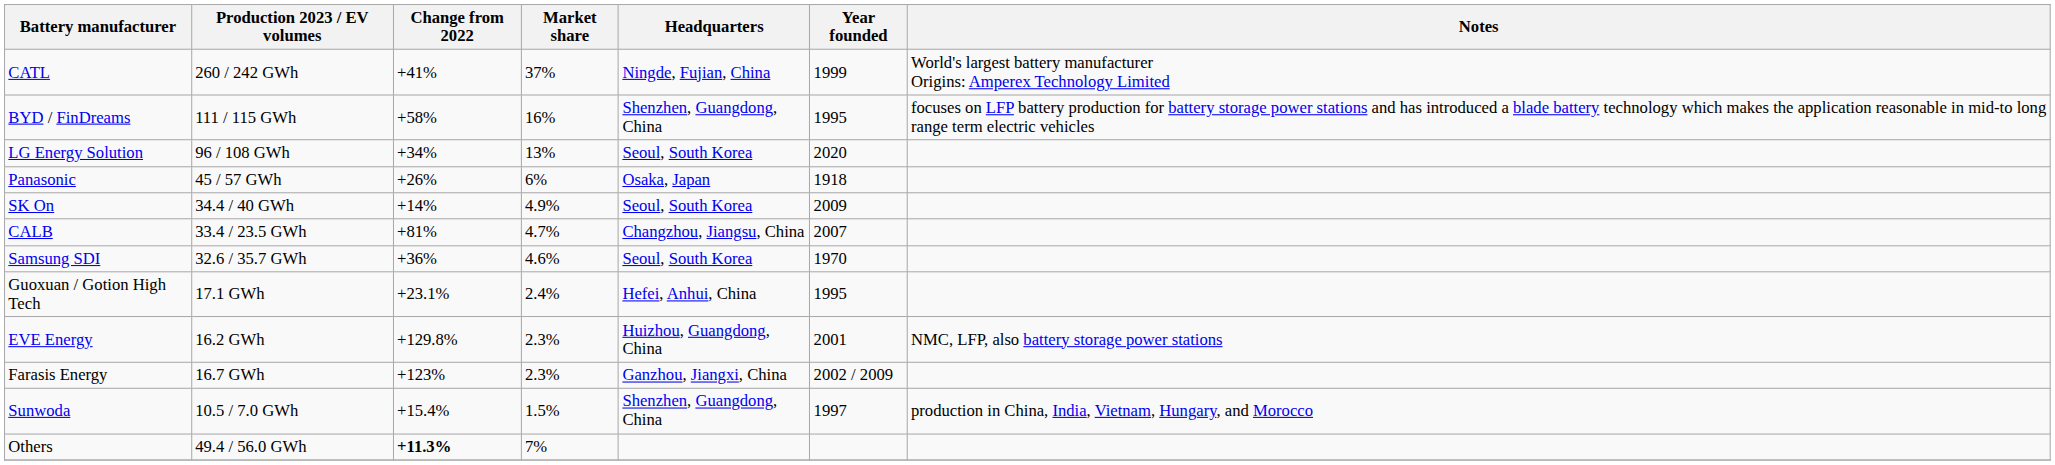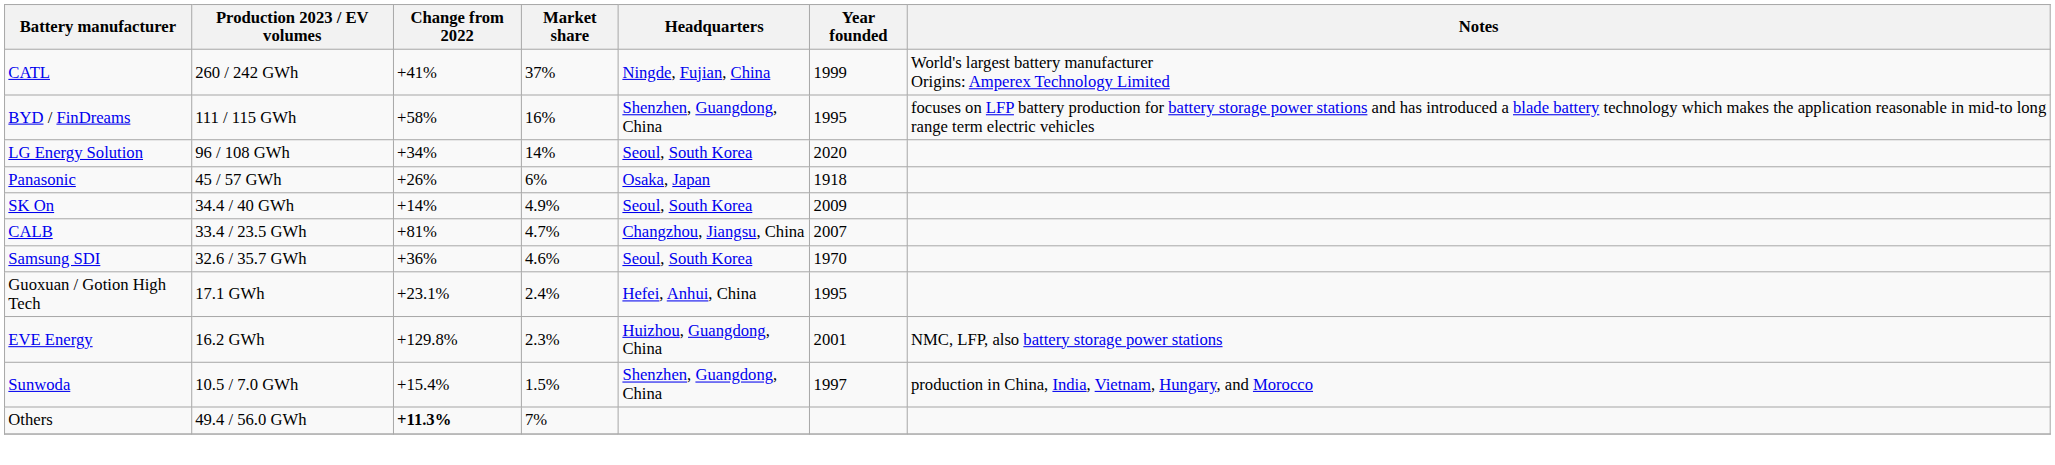 <table class="wikitable sortable">
 <tr>
 <th>Battery manufacturer</th>
 <th>Production 2023 / EV volumes</th>
 <th>Change from 2022</th>
 <th>Market share</th>
 <th>Headquarters</th>
 <th>Year founded</th>
 <th>Notes</th>
 </tr>
 <tr>
 <td><a href='#'>CATL</a></td>
 <td>260 / 242 GWh</td>
 <td>+41%</td>
 <td>37%</td>
 <td><a href='#'>Ningde</a>, <a href='#'>Fujian</a>, <a href='#'>China</a></td>
 <td>1999</td>
 <td>World's largest battery manufacturer<br>Origins: <a href='#'>Amperex Technology Limited</a></td>
 </tr>
 <tr>
 <td><a href='#'>BYD</a> / <a href='#'>FinDreams</a></td>
 <td>111 / 115 GWh</td>
 <td>+58%</td>
 <td>16%</td>
 <td><a href='#'>Shenzhen</a>, <a href='#'>Guangdong</a>, China</td>
 <td>1995</td>
 <td>focuses on <a href='#'>LFP</a> battery production for <a href='#'>battery storage power stations</a> and has introduced a <a href='#'>blade battery</a> technology which makes the application reasonable in mid-to long range term electric vehicles</td>
 </tr>
 <tr>
 <td><a href='#'>LG Energy Solution</a></td>
 <td>96 / 108 GWh</td>
 <td>+34%</td>
-<td>13%</td>
+<td>14%</td>
 <td><a href='#'>Seoul</a>, <a href='#'>South Korea</a></td>
 <td>2020</td>
 <td></td>
 </tr>
 <tr>
 <td><a href='#'>Panasonic</a></td>
 <td>45 / 57 GWh</td>
 <td>+26%</td>
 <td>6%</td>
 <td><a href='#'>Osaka</a>, <a href='#'>Japan</a></td>
 <td>1918</td>
 <td></td>
 </tr>
 <tr>
 <td><a href='#'>SK On</a></td>
 <td>34.4 / 40 GWh</td>
 <td>+14%</td>
 <td>4.9%</td>
 <td><a href='#'>Seoul</a>, <a href='#'>South Korea</a></td>
 <td>2009</td>
 <td></td>
 </tr>
 <tr>
 <td><a href='#'>CALB</a></td>
 <td>33.4 / 23.5 GWh</td>
 <td>+81%</td>
 <td>4.7%</td>
 <td><a href='#'>Changzhou</a>, <a href='#'>Jiangsu</a>, China</td>
 <td>2007</td>
 <td></td>
 </tr>
 <tr>
 <td><a href='#'>Samsung SDI</a></td>
 <td>32.6 / 35.7 GWh</td>
 <td>+36%</td>
 <td>4.6%</td>
 <td><a href='#'>Seoul</a>, <a href='#'>South Korea</a></td>
 <td>1970</td>
 <td></td>
 </tr>
 <tr>
 <td>Guoxuan / Gotion High Tech</td>
 <td>17.1 GWh</td>
 <td>+23.1%</td>
 <td>2.4%</td>
 <td><a href='#'>Hefei</a>, <a href='#'>Anhui</a>, China</td>
 <td>1995</td>
 <td></td>
 </tr>
 <tr>
 <td><a href='#'>EVE Energy</a></td>
 <td>16.2 GWh</td>
 <td>+129.8%</td>
 <td>2.3%</td>
 <td><a href='#'>Huizhou</a>, <a href='#'>Guangdong</a>, China</td>
 <td>2001</td>
 <td>NMC, LFP, also <a href='#'>battery storage power stations</a></td>
 </tr>
 <tr>
-<td>Farasis Energy</td>
-<td>16.7 GWh</td>
-<td>+123%</td>
-<td>2.3%</td>
-<td><a href='#'>Ganzhou</a>, <a href='#'>Jiangxi</a>, China</td>
-<td>2002 / 2009</td>
-<td></td>
-</tr>
-<tr>
 <td><a href='#'>Sunwoda</a></td>
 <td>10.5 / 7.0 GWh</td>
 <td>+15.4%</td>
 <td>1.5%</td>
 <td><a href='#'>Shenzhen</a>, <a href='#'>Guangdong</a>, China</td>
 <td>1997</td>
 <td>production in China, <a href='#'>India</a>, <a href='#'>Vietnam</a>, <a href='#'>Hungary</a>, and <a href='#'>Morocco</a></td>
 </tr>
 <tr>
 <td>Others</td>
 <td>49.4 / 56.0 GWh</td>
 <td><strong>+11.3%</strong></td>
 <td>7%</td>
 <td></td>
 <td></td>
 <td></td>
 </tr>
 <tr>
 </tr>
 </table>
